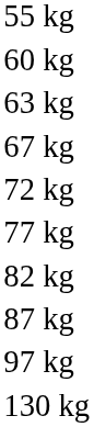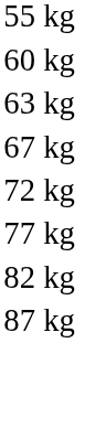 <table>
 <tr>
 <td>55 kg</td>
 <td></td>
 <td></td>
 <td></td>
 </tr>
 <tr>
 <td>60 kg</td>
 <td></td>
 <td></td>
 <td></td>
 </tr>
 <tr>
 <td>63 kg</td>
 <td></td>
 <td></td>
 <td></td>
 </tr>
 <tr>
 <td>67 kg</td>
 <td></td>
 <td></td>
 <td></td>
 </tr>
 <tr>
 <td rowspan=2>72 kg</td>
 <td rowspan=2></td>
 <td rowspan=2></td>
 <td></td>
 </tr>
 <tr>
 <td></td>
 </tr>
 <tr>
 <td>77 kg</td>
 <td></td>
 <td></td>
 <td></td>
 </tr>
 <tr>
 <td>82 kg</td>
 <td></td>
 <td></td>
 <td></td>
 </tr>
 <tr>
 <td>87 kg</td>
 <td></td>
 <td></td>
 <td></td>
 </tr>
 <tr>
-<td>97 kg</td>
-<td></td>
-<td></td>
-<td></td>
-</tr>
-<tr>
-<td>130 kg</td>
-<td></td>
-<td></td>
-<td></td>
-</tr>
-<tr>
 </tr>
 </table>
